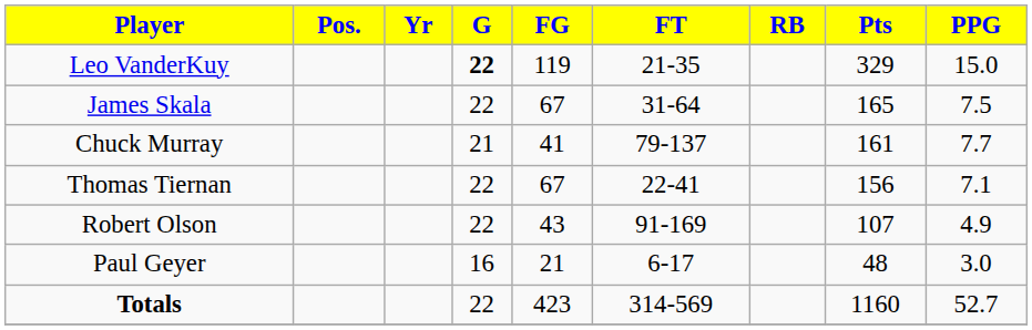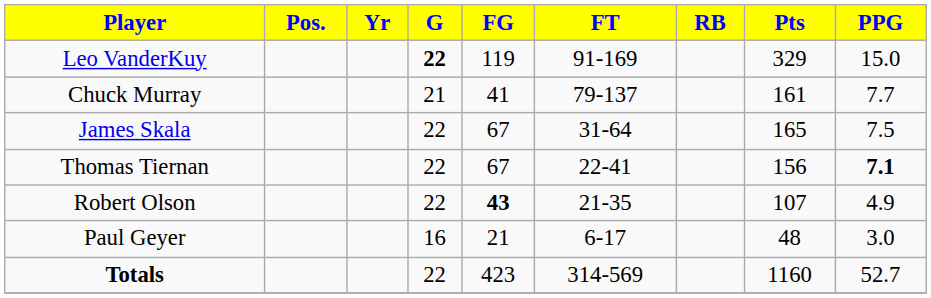 <table class="wikitable" width="650">
 <tr align="center"  style="background:yellow;color:blue;">
 <td><strong>Player</strong></td>
 <td><strong>Pos.</strong></td>
 <td><strong>Yr</strong></td>
 <td><strong>G</strong></td>
 <td><strong>FG</strong></td>
 <td><strong>FT</strong></td>
 <td><strong>RB</strong></td>
 <td><strong>Pts</strong></td>
 <td><strong>PPG</strong></td>
 </tr>
 <tr align="center" bgcolor="">
 <td><a href='#'>Leo VanderKuy</a></td>
 <td></td>
 <td></td>
 <td><strong>22</strong></td>
 <td>119</td>
-<td>21-35</td>
+<td>91-169</td>
 <td></td>
 <td>329</td>
 <td>15.0</td>
+</tr>
+<tr align="center" bgcolor="">
+<td>Chuck Murray</td>
+<td></td>
+<td></td>
+<td>21</td>
+<td>41</td>
+<td>79-137</td>
+<td></td>
+<td>161</td>
+<td>7.7</td>
 </tr>
 <tr align="center" bgcolor="">
 <td><a href='#'>James Skala</a></td>
 <td></td>
 <td></td>
 <td>22</td>
 <td>67</td>
 <td>31-64</td>
 <td></td>
 <td>165</td>
 <td>7.5</td>
 </tr>
 <tr align="center" bgcolor="">
-<td>Chuck Murray</td>
-<td></td>
-<td></td>
-<td>21</td>
-<td>41</td>
-<td>79-137</td>
-<td></td>
-<td>161</td>
-<td>7.7</td>
-</tr>
-<tr align="center" bgcolor="">
 <td>Thomas Tiernan</td>
 <td></td>
 <td></td>
 <td>22</td>
 <td>67</td>
 <td>22-41</td>
 <td></td>
 <td>156</td>
-<td>7.1</td>
+<td><strong>7.1</strong></td>
 </tr>
 <tr align="center" bgcolor="">
 <td>Robert Olson</td>
 <td></td>
 <td></td>
 <td>22</td>
-<td>43</td>
-<td>91-169</td>
+<td><strong>43</strong></td>
+<td>21-35</td>
 <td></td>
 <td>107</td>
 <td>4.9</td>
 </tr>
 <tr align="center" bgcolor="">
 <td>Paul Geyer</td>
 <td></td>
 <td></td>
 <td>16</td>
 <td>21</td>
 <td>6-17</td>
 <td></td>
 <td>48</td>
 <td>3.0</td>
 </tr>
 <tr align="center" bgcolor="">
 <td><strong>Totals</strong></td>
 <td></td>
 <td></td>
 <td>22</td>
 <td>423</td>
 <td>314-569</td>
 <td></td>
 <td>1160</td>
 <td>52.7</td>
 </tr>
 <tr align="center" bgcolor="">
 </tr>
 </table>
